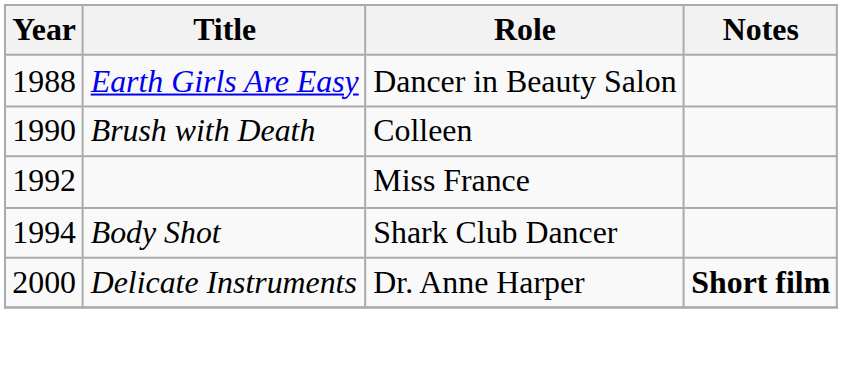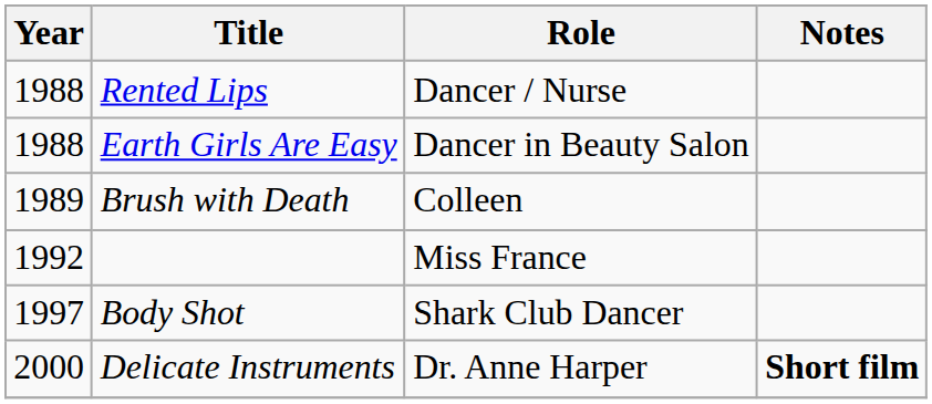 <table class="wikitable sortable">
 <tr>
 <th>Year</th>
 <th>Title</th>
 <th>Role</th>
 <th class="unsortable">Notes</th>
 </tr>
 <tr>
 <td>1988</td>
+<td><em><a href='#'>Rented Lips</a></em></td>
+<td>Dancer / Nurse</td>
+<td></td>
+</tr>
+<tr>
+<td>1988</td>
 <td><em><a href='#'>Earth Girls Are Easy</a></em></td>
 <td>Dancer in Beauty Salon</td>
 <td></td>
 </tr>
 <tr>
-<td>1990</td>
+<td>1989</td>
 <td><em>Brush with Death</em></td>
 <td>Colleen</td>
 <td></td>
 </tr>
 <tr>
 <td>1992</td>
 <td><em></em></td>
 <td>Miss France</td>
 <td></td>
 </tr>
 <tr>
-<td>1994</td>
+<td>1997</td>
 <td><em>Body Shot</em></td>
 <td>Shark Club Dancer</td>
 <td></td>
 </tr>
 <tr>
 <td>2000</td>
 <td><em>Delicate Instruments</em></td>
 <td>Dr. Anne Harper</td>
 <td><strong>Short film</strong></td>
 </tr>
 <tr>
 </tr>
 </table>
